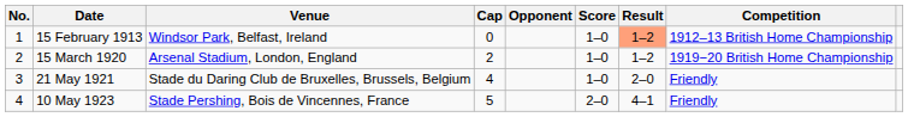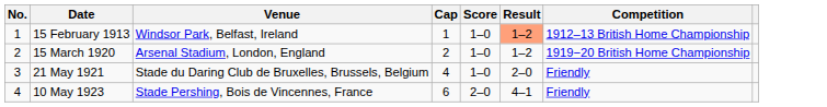 <table class="wikitable sortable">
 <tr>
 <th scope="col">No.</th>
 <th scope="col">Date</th>
 <th scope="col">Venue</th>
 <th scope="col">Cap</th>
-<th scope="col">Opponent</th>
 <th scope="col">Score</th>
 <th scope="col">Result</th>
 <th scope="col">Competition</th>
 <th class="unsortable" scope="col"></th>
 </tr>
 <tr>
 <td style="text-align: center;">1</td>
 <td>15 February 1913</td>
 <td><a href='#'>Windsor Park</a>, Belfast, Ireland</td>
-<td style="text-align: center;">0</td>
-<td></td>
+<td style="text-align: center;">1</td>
 <td style="text-align: center;">1–0</td>
 <td style="background: lightsalmon; text-align: center;">1–2</td>
 <td><a href='#'>1912–13 British Home Championship</a></td>
 <td style="text-align: center;"></td>
 </tr>
 <tr>
 <td style="text-align: center;">2</td>
 <td>15 March 1920</td>
 <td><a href='#'>Arsenal Stadium</a>, London, England</td>
 <td style="text-align: center;">2</td>
-<td></td>
 <td style="text-align: center;">1–0</td>
 <td style="text-align: center;">1–2</td>
 <td><a href='#'>1919−20 British Home Championship</a></td>
 <td style="text-align: center;"></td>
 </tr>
 <tr>
 <td style="text-align: center;">3</td>
 <td>21 May 1921</td>
 <td>Stade du Daring Club de Bruxelles, Brussels, Belgium</td>
 <td style="text-align: center;">4</td>
-<td></td>
 <td style="text-align: center;">1–0</td>
 <td style="text-align: center;">2–0</td>
 <td><a href='#'>Friendly</a></td>
 <td style="text-align: center;"></td>
 </tr>
 <tr>
 <td style="text-align: center;">4</td>
 <td>10 May 1923</td>
 <td><a href='#'>Stade Pershing</a>, Bois de Vincennes, France</td>
-<td style="text-align: center;">5</td>
-<td></td>
+<td style="text-align: center;">6</td>
 <td style="text-align: center;">2–0</td>
 <td style="text-align: center;">4–1</td>
 <td><a href='#'>Friendly</a></td>
 <td style="text-align: center;"></td>
 </tr>
 </table>
